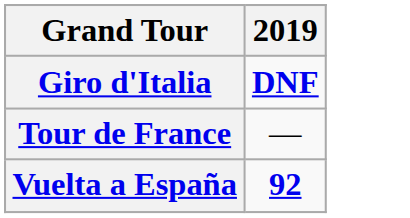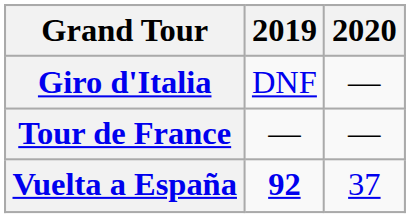 <table class="wikitable plainrowheaders">
 <tr>
 <th>Grand Tour</th>
 <th scope="col">2019</th>
+<th scope="col">2020</th>
 </tr>
 <tr style="text-align:center;">
 <th scope="row"> <a href='#'>Giro d'Italia</a></th>
-<td><strong><a href='#'>DNF</a></strong></td>
+<td><a href='#'>DNF</a></td>
+<td>—</td>
 </tr>
 <tr style="text-align:center;">
 <th scope="row"> <a href='#'>Tour de France</a></th>
+<td>—</td>
 <td>—</td>
 </tr>
 <tr style="text-align:center;">
 <th scope="row"> <a href='#'>Vuelta a España</a></th>
 <td><strong><a href='#'>92</a></strong></td>
+<td><a href='#'>37</a></td>
 </tr>
 </table>
